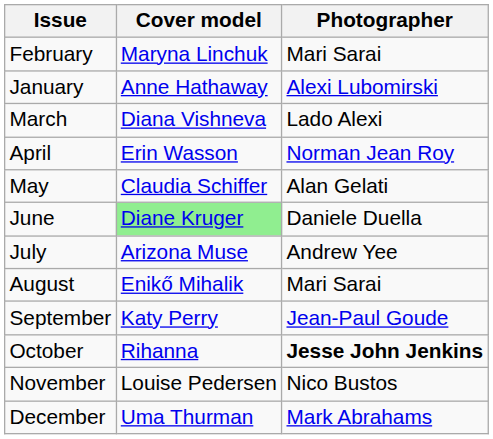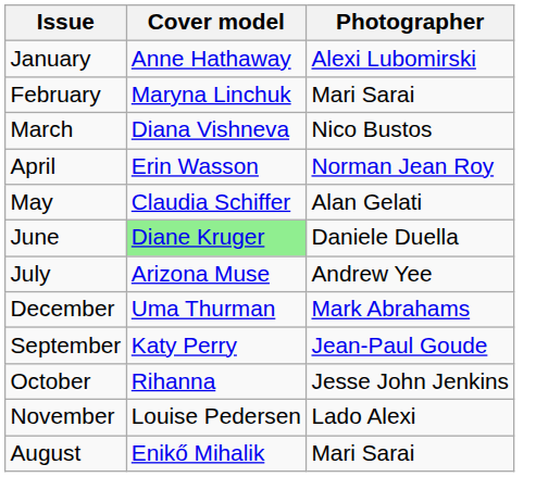 <table class="sortable wikitable">
 <tr>
 <th>Issue</th>
 <th>Cover model</th>
 <th>Photographer</th>
 </tr>
 <tr>
+<td>January</td>
+<td><a href='#'>Anne Hathaway</a></td>
+<td><a href='#'>Alexi Lubomirski</a></td>
+</tr>
+<tr>
 <td>February</td>
 <td><a href='#'>Maryna Linchuk</a></td>
 <td>Mari Sarai</td>
 </tr>
 <tr>
-<td>January</td>
-<td><a href='#'>Anne Hathaway</a></td>
-<td><a href='#'>Alexi Lubomirski</a></td>
-</tr>
-<tr>
 <td>March</td>
 <td><a href='#'>Diana Vishneva</a></td>
-<td>Lado Alexi</td>
+<td>Nico Bustos</td>
 </tr>
 <tr>
 <td>April</td>
 <td><a href='#'>Erin Wasson</a></td>
 <td><a href='#'>Norman Jean Roy</a></td>
 </tr>
 <tr>
 <td>May</td>
 <td><a href='#'>Claudia Schiffer</a></td>
 <td>Alan Gelati</td>
 </tr>
 <tr>
 <td>June</td>
 <td style="background: lightgreen;"><a href='#'>Diane Kruger</a></td>
 <td>Daniele Duella</td>
 </tr>
 <tr>
 <td>July</td>
 <td><a href='#'>Arizona Muse</a></td>
 <td>Andrew Yee</td>
 </tr>
 <tr>
-<td>August</td>
-<td><a href='#'>Enikő Mihalik</a></td>
-<td>Mari Sarai</td>
+<td>December</td>
+<td><a href='#'>Uma Thurman</a></td>
+<td><a href='#'>Mark Abrahams</a></td>
 </tr>
 <tr>
 <td>September</td>
 <td><a href='#'>Katy Perry</a></td>
 <td><a href='#'>Jean-Paul Goude</a></td>
 </tr>
 <tr>
 <td>October</td>
 <td><a href='#'>Rihanna</a></td>
-<td><strong>Jesse John Jenkins</strong></td>
+<td>Jesse John Jenkins</td>
 </tr>
 <tr>
 <td>November</td>
 <td>Louise Pedersen</td>
-<td>Nico Bustos</td>
+<td>Lado Alexi</td>
 </tr>
 <tr>
-<td>December</td>
-<td><a href='#'>Uma Thurman</a></td>
-<td><a href='#'>Mark Abrahams</a></td>
+<td>August</td>
+<td><a href='#'>Enikő Mihalik</a></td>
+<td>Mari Sarai</td>
 </tr>
 </table>
